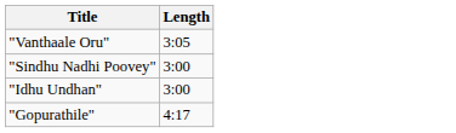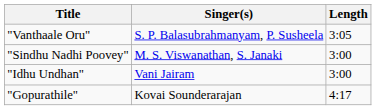 <table class="wikitable">
 <tr>
 <th>Title</th>
+<th>Singer(s)</th>
 <th>Length</th>
 </tr>
 <tr>
 <td>"Vanthaale Oru"</td>
+<td><a href='#'>S. P. Balasubrahmanyam</a>, <a href='#'>P. Susheela</a></td>
 <td>3:05</td>
 </tr>
 <tr>
 <td>"Sindhu Nadhi Poovey"</td>
+<td><a href='#'>M. S. Viswanathan</a>, <a href='#'>S. Janaki</a></td>
 <td>3:00</td>
 </tr>
 <tr>
 <td>"Idhu Undhan"</td>
+<td><a href='#'>Vani Jairam</a></td>
 <td>3:00</td>
 </tr>
 <tr>
 <td>"Gopurathile"</td>
+<td>Kovai Sounderarajan</td>
 <td>4:17</td>
 </tr>
 </table>
